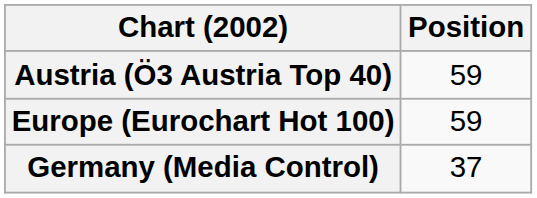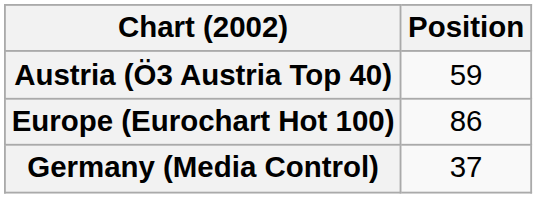 <table class="wikitable sortable plainrowheaders">
 <tr>
 <th>Chart (2002)</th>
 <th>Position</th>
 </tr>
 <tr>
 <th scope="row">Austria (Ö3 Austria Top 40)</th>
 <td align="center">59</td>
 </tr>
 <tr>
 <th scope="row">Europe (Eurochart Hot 100)</th>
-<td align="center">59</td>
+<td align="center">86</td>
 </tr>
 <tr>
 <th scope="row">Germany (Media Control)</th>
 <td align="center">37</td>
 </tr>
 </table>
